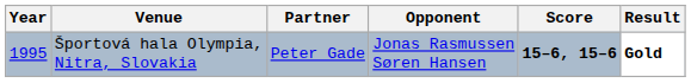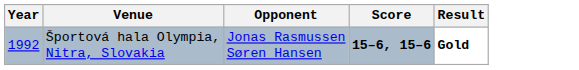 <table class="sortable wikitable" style="font-size: 90%;">
 <tr>
 <th>Year</th>
 <th>Venue</th>
-<th>Partner</th>
 <th>Opponent</th>
 <th>Score</th>
 <th>Result</th>
 </tr>
 <tr style="background:#AABBCC">
-<td align="center"><a href='#'>1995</a></td>
+<td align="center"><a href='#'>1992</a></td>
 <td align="left">Športová hala Olympia,<br><a href='#'>Nitra, Slovakia</a></td>
-<td align="left"> <a href='#'>Peter Gade</a></td>
 <td align="left"> <a href='#'>Jonas Rasmussen</a> <br>  <a href='#'>Søren Hansen</a></td>
 <td align="left"><strong>15–6, 15–6</strong></td>
 <td style="text-align:left; background:white"> <strong>Gold</strong></td>
 </tr>
 </table>
